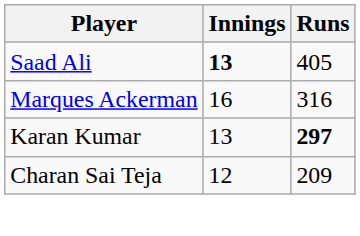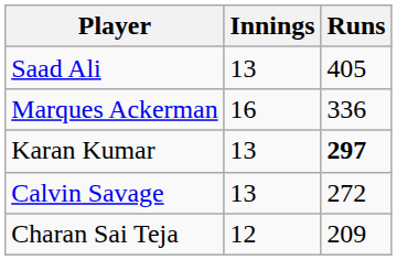 <table class="wikitable">
 <tr>
 <th>Player</th>
 <th>Innings</th>
 <th>Runs</th>
 </tr>
 <tr>
 <td><a href='#'>Saad Ali</a></td>
-<td><strong>13</strong></td>
+<td>13</td>
 <td>405</td>
 </tr>
 <tr>
 <td><a href='#'>Marques Ackerman</a></td>
 <td>16</td>
-<td>316</td>
+<td>336</td>
 </tr>
 <tr>
 <td>Karan Kumar</td>
 <td>13</td>
 <td><strong>297</strong></td>
 </tr>
 <tr>
+<td><a href='#'>Calvin Savage</a></td>
+<td>13</td>
+<td>272</td>
+</tr>
+<tr>
 <td>Charan Sai Teja</td>
 <td>12</td>
 <td>209</td>
 </tr>
 </table>
